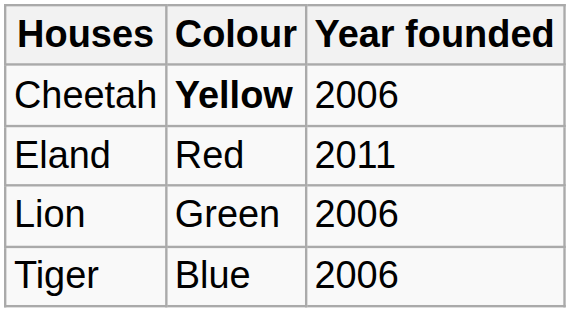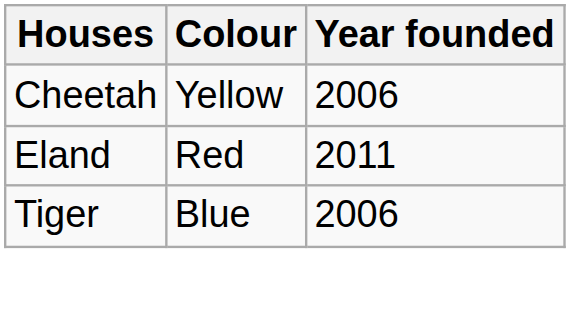 <table border"1" class="wikitable sortable" style="border-collapse:collapse">
 <tr>
 <th>Houses</th>
 <th>Colour</th>
 <th>Year founded</th>
 </tr>
 <tr>
 <td>Cheetah</td>
-<td><strong> Yellow</strong></td>
+<td> Yellow</td>
 <td>2006</td>
 </tr>
 <tr>
 <td>Eland</td>
 <td> Red</td>
 <td>2011</td>
 </tr>
 <tr>
-<td>Lion</td>
-<td> Green</td>
-<td>2006</td>
-</tr>
-<tr>
 <td>Tiger</td>
 <td> Blue</td>
 <td>2006</td>
 </tr>
 </table>
